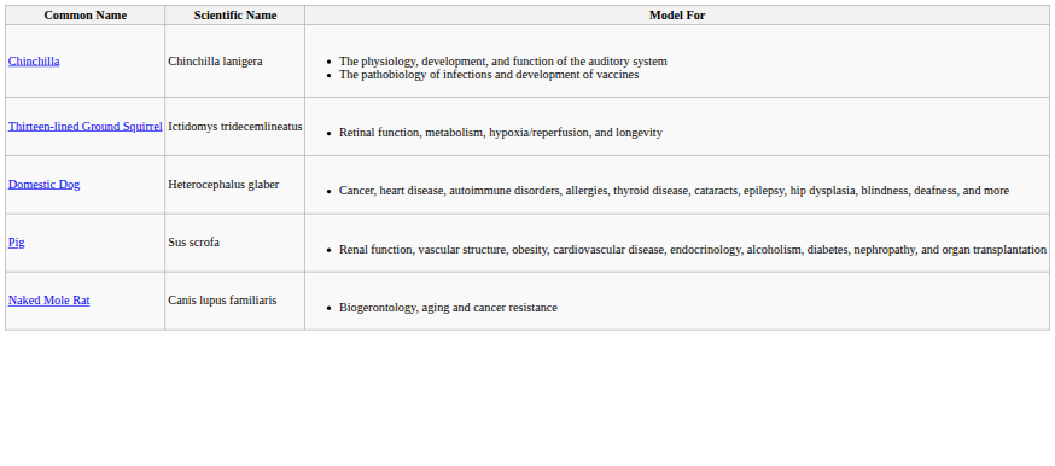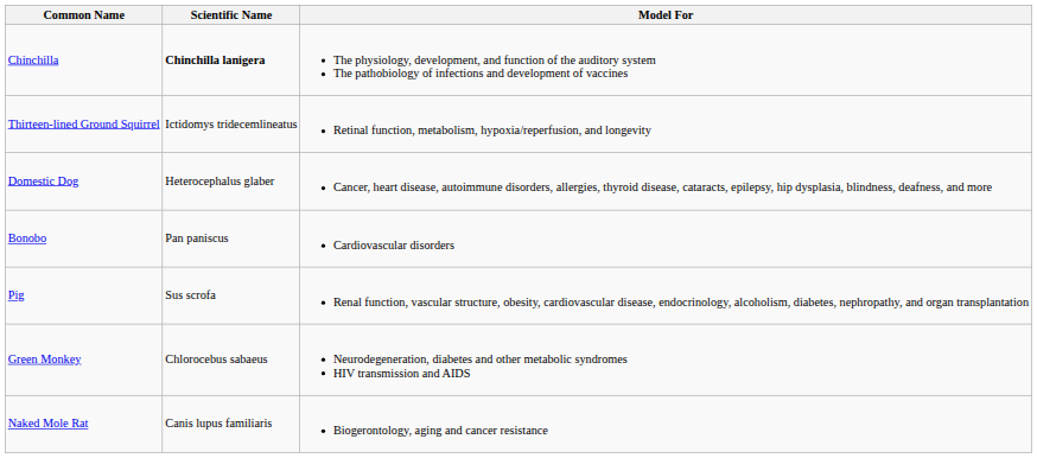 <table class="wikitable">
 <tr>
 <th>Common Name</th>
 <th>Scientific Name</th>
 <th>Model For</th>
 </tr>
 <tr>
 <td><a href='#'>Chinchilla</a></td>
-<td>Chinchilla lanigera</td>
+<td><strong>Chinchilla lanigera</strong></td>
 <td><br><ul><li>The physiology, development, and function of the auditory system</li><li>The pathobiology of infections and development of vaccines</li></ul></td>
 </tr>
 <tr>
 <td><a href='#'>Thirteen-lined Ground Squirrel</a></td>
 <td>Ictidomys tridecemlineatus</td>
 <td><br><ul><li>Retinal function, metabolism, hypoxia/reperfusion, and longevity</li></ul></td>
 </tr>
 <tr>
 <td><a href='#'>Domestic Dog</a></td>
 <td>Heterocephalus glaber</td>
 <td><br><ul><li>Cancer, heart disease, autoimmune disorders, allergies, thyroid disease, cataracts, epilepsy, hip dysplasia, blindness, deafness, and more</li></ul></td>
 </tr>
 <tr>
+<td><a href='#'>Bonobo</a></td>
+<td>Pan paniscus</td>
+<td><br><ul><li>Cardiovascular disorders</li></ul></td>
+</tr>
+<tr>
 <td><a href='#'>Pig</a></td>
 <td>Sus scrofa</td>
 <td><br><ul><li>Renal function, vascular structure, obesity, cardiovascular disease, endocrinology, alcoholism, diabetes, nephropathy, and organ transplantation</li></ul></td>
+</tr>
+<tr>
+<td><a href='#'>Green Monkey</a></td>
+<td>Chlorocebus sabaeus</td>
+<td><br><ul><li>Neurodegeneration, diabetes and other metabolic syndromes</li><li>HIV transmission and AIDS</li></ul></td>
 </tr>
 <tr>
 <td><a href='#'>Naked Mole Rat</a></td>
 <td>Canis lupus familiaris</td>
 <td><br><ul><li>Biogerontology, aging and cancer resistance</li></ul></td>
 </tr>
 </table>
